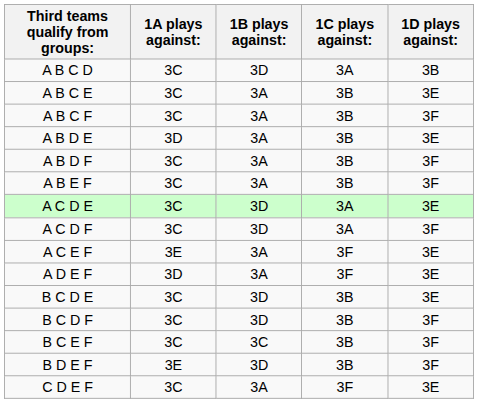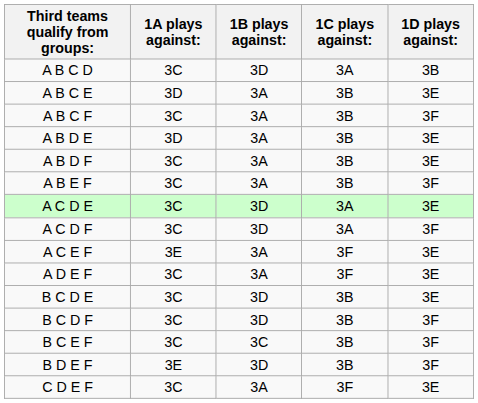 <table class="wikitable" width="500" style="text-align:center; font-size:95%">
 <tr>
 <th>Third teams qualify from groups:</th>
 <th>1A plays against:</th>
 <th>1B plays against:</th>
 <th>1C plays against:</th>
 <th>1D plays against:</th>
 </tr>
 <tr>
 <td>A B C D</td>
 <td>3C</td>
 <td>3D</td>
 <td>3A</td>
 <td>3B</td>
 </tr>
 <tr>
 <td>A B C E</td>
-<td>3C</td>
+<td>3D</td>
 <td>3A</td>
 <td>3B</td>
 <td>3E</td>
 </tr>
 <tr>
 <td>A B C F</td>
 <td>3C</td>
 <td>3A</td>
 <td>3B</td>
 <td>3F</td>
 </tr>
 <tr>
 <td>A B D E</td>
 <td>3D</td>
 <td>3A</td>
 <td>3B</td>
 <td>3E</td>
 </tr>
 <tr>
 <td>A B D F</td>
 <td>3C</td>
 <td>3A</td>
 <td>3B</td>
-<td>3F</td>
+<td>3E</td>
 </tr>
 <tr>
 <td>A B E F</td>
 <td>3C</td>
 <td>3A</td>
 <td>3B</td>
 <td>3F</td>
 </tr>
 <tr bgcolor=ccffcc>
 <td>A C D E</td>
 <td>3C</td>
 <td>3D</td>
 <td>3A</td>
 <td>3E</td>
 </tr>
 <tr>
 <td>A C D F</td>
 <td>3C</td>
 <td>3D</td>
 <td>3A</td>
 <td>3F</td>
 </tr>
 <tr>
 <td>A C E F</td>
 <td>3E</td>
 <td>3A</td>
 <td>3F</td>
 <td>3E</td>
 </tr>
 <tr>
 <td>A D E F</td>
-<td>3D</td>
+<td>3C</td>
 <td>3A</td>
 <td>3F</td>
 <td>3E</td>
 </tr>
 <tr>
 <td>B C D E</td>
 <td>3C</td>
 <td>3D</td>
 <td>3B</td>
 <td>3E</td>
 </tr>
 <tr>
 <td>B C D F</td>
 <td>3C</td>
 <td>3D</td>
 <td>3B</td>
 <td>3F</td>
 </tr>
 <tr>
 <td>B C E F</td>
 <td>3C</td>
 <td>3C</td>
 <td>3B</td>
 <td>3F</td>
 </tr>
 <tr>
 <td>B D E F</td>
 <td>3E</td>
 <td>3D</td>
 <td>3B</td>
 <td>3F</td>
 </tr>
 <tr>
 <td>C D E F</td>
 <td>3C</td>
 <td>3A</td>
 <td>3F</td>
 <td>3E</td>
 </tr>
 </table>
